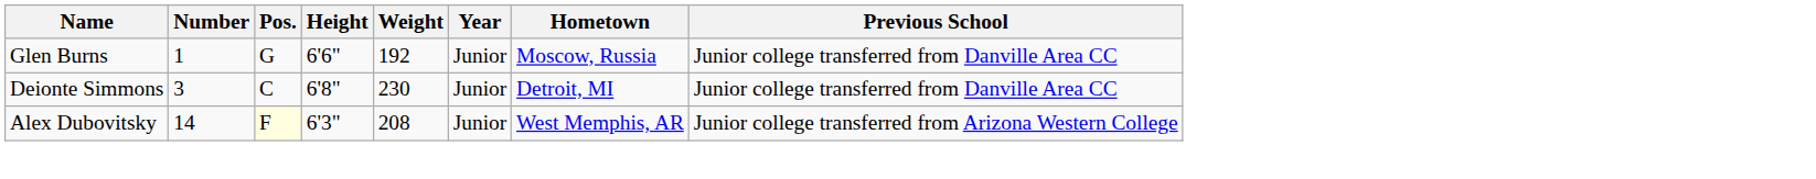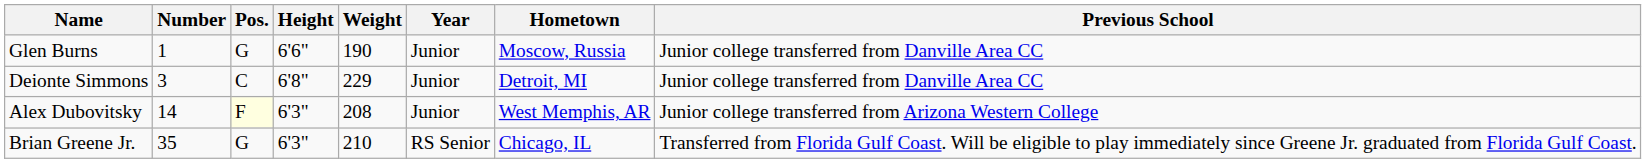 <table class="wikitable sortable" border="1">
 <tr>
 <th>Name</th>
 <th>Number</th>
 <th>Pos.</th>
 <th>Height</th>
 <th>Weight</th>
 <th>Year</th>
 <th>Hometown</th>
 <th class="unsortable">Previous School</th>
 </tr>
 <tr>
 <td>Glen Burns</td>
 <td>1</td>
 <td>G</td>
 <td>6'6"</td>
-<td>192</td>
+<td>190</td>
 <td>Junior</td>
 <td><a href='#'>Moscow, Russia</a></td>
 <td>Junior college transferred from <a href='#'>Danville Area CC</a></td>
 </tr>
 <tr>
 <td>Deionte Simmons</td>
 <td>3</td>
 <td>C</td>
 <td>6'8"</td>
-<td>230</td>
+<td>229</td>
 <td>Junior</td>
 <td><a href='#'>Detroit, MI</a></td>
 <td>Junior college transferred from <a href='#'>Danville Area CC</a></td>
 </tr>
 <tr>
 <td>Alex Dubovitsky</td>
 <td>14</td>
 <td style="background: lightyellow;">F</td>
 <td>6'3"</td>
 <td>208</td>
 <td>Junior</td>
 <td><a href='#'>West Memphis, AR</a></td>
 <td>Junior college transferred from <a href='#'>Arizona Western College</a></td>
 </tr>
+<tr>
+<td>Brian Greene Jr.</td>
+<td>35</td>
+<td>G</td>
+<td>6'3"</td>
+<td>210</td>
+<td>RS Senior</td>
+<td><a href='#'>Chicago, IL</a></td>
+<td>Transferred from <a href='#'>Florida Gulf Coast</a>. Will be eligible to play immediately since Greene Jr. graduated from <a href='#'>Florida Gulf Coast</a>.</td>
+</tr>
 </table>
